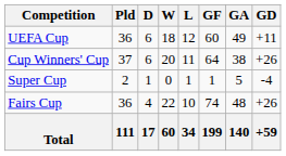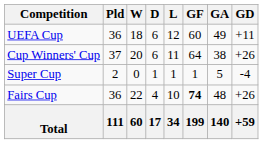 <table class="wikitable sortable" style="text-align:center">
 <tr>
 <th>Competition</th>
 <th>Pld</th>
+<th>W</th>
 <th>D</th>
-<th>W</th>
 <th>L</th>
 <th>GF</th>
 <th>GA</th>
 <th>GD</th>
 </tr>
 <tr>
 <td align=left><a href='#'>UEFA Cup</a></td>
 <td>36</td>
+<td>18</td>
 <td>6</td>
-<td>18</td>
 <td>12</td>
 <td>60</td>
 <td>49</td>
 <td>+11</td>
 </tr>
 <tr>
 <td align=left><a href='#'>Cup Winners' Cup</a></td>
 <td>37</td>
+<td>20</td>
 <td>6</td>
-<td>20</td>
 <td>11</td>
 <td>64</td>
 <td>38</td>
 <td>+26</td>
 </tr>
 <tr>
 <td align=left><a href='#'>Super Cup</a></td>
 <td>2</td>
+<td>0</td>
 <td>1</td>
-<td>0</td>
 <td>1</td>
 <td>1</td>
 <td>5</td>
 <td>-4</td>
 </tr>
 <tr>
 <td align=left><a href='#'>Fairs Cup</a></td>
 <td>36</td>
+<td>22</td>
 <td>4</td>
-<td>22</td>
 <td>10</td>
-<td>74</td>
+<td><strong>74</strong></td>
 <td>48</td>
 <td>+26</td>
 </tr>
 <tr>
 <th><br><strong>Total</strong></th>
 <th><strong>111</strong></th>
+<th><strong>60</strong></th>
 <th><strong>17</strong></th>
-<th><strong>60</strong></th>
 <th><strong>34</strong></th>
 <th><strong>199</strong></th>
 <th><strong>140</strong></th>
 <th><strong>+59<strong><em></th>
 </tr>
 </table>
